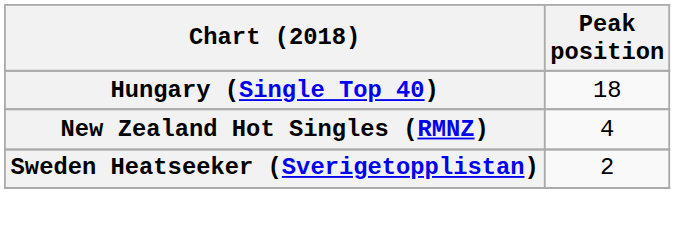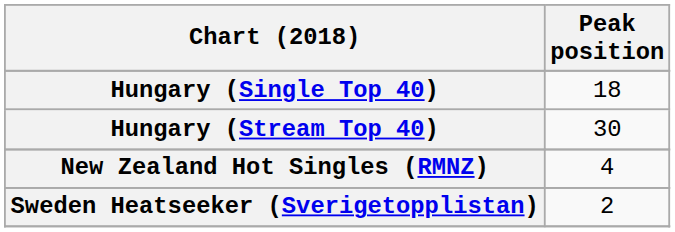 <table class="wikitable sortable plainrowheaders" style="text-align:center">
 <tr>
 <th scope="col">Chart (2018)</th>
 <th scope="col">Peak<br>position</th>
 </tr>
 <tr>
 </tr>
 <tr>
 </tr>
 <tr>
 <th scope="row">Hungary (<a href='#'>Single Top 40</a>)</th>
 <td>18</td>
+</tr>
+<tr>
+<th scope="row">Hungary (<a href='#'>Stream Top 40</a>)</th>
+<td>30</td>
 </tr>
 <tr>
 </tr>
 <tr>
 <th scope="row">New Zealand Hot Singles (<a href='#'>RMNZ</a>)</th>
 <td>4</td>
 </tr>
 <tr>
 </tr>
 <tr>
 </tr>
 <tr>
 <th scope="row">Sweden Heatseeker (<a href='#'>Sverigetopplistan</a>)</th>
 <td>2</td>
 </tr>
 <tr>
 </tr>
 <tr>
 </tr>
 <tr>
 </tr>
 </table>
